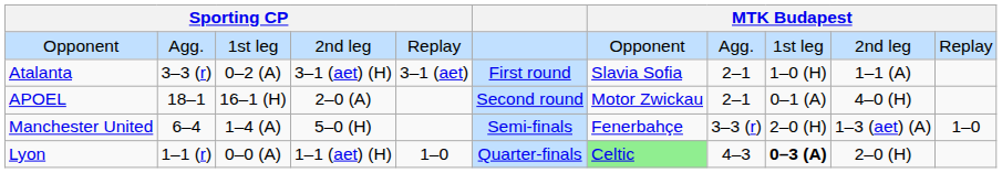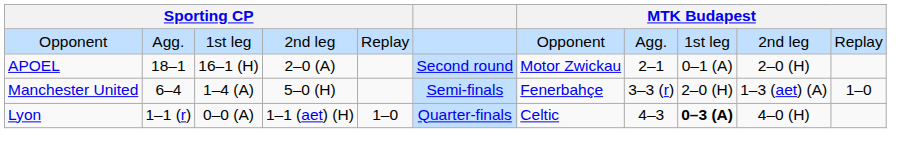 <table class="wikitable" style="text-align:center">
 <tr>
 <th colspan=5> <a href='#'>Sporting CP</a></th>
 <th></th>
 <th colspan=5> <a href='#'>MTK Budapest</a></th>
 </tr>
 <tr style="background:#c1e0ff">
 <td>Opponent</td>
 <td>Agg.</td>
 <td>1st leg</td>
 <td>2nd leg</td>
 <td>Replay</td>
 <td></td>
 <td>Opponent</td>
 <td>Agg.</td>
 <td>1st leg</td>
 <td>2nd leg</td>
 <td>Replay</td>
 </tr>
 <tr>
-<td align=left> <a href='#'>Atalanta</a></td>
-<td>3–3 (<a href='#'>r</a>)</td>
-<td>0–2 (A)</td>
-<td>3–1 (<a href='#'>aet</a>) (H)</td>
-<td>3–1 (<a href='#'>aet</a>)</td>
-<td style="background:#c1e0ff;"><a href='#'>First round</a></td>
-<td align=left> <a href='#'>Slavia Sofia</a></td>
-<td>2–1</td>
-<td>1–0 (H)</td>
-<td>1–1 (A)</td>
-<td></td>
-</tr>
-<tr>
 <td align=left> <a href='#'>APOEL</a></td>
 <td>18–1</td>
 <td>16–1 (H)</td>
 <td>2–0 (A)</td>
 <td></td>
 <td style="background:#c1e0ff;"><a href='#'>Second round</a></td>
 <td align=left> <a href='#'>Motor Zwickau</a></td>
 <td>2–1</td>
 <td>0–1 (A)</td>
-<td>4–0 (H)</td>
+<td>2–0 (H)</td>
 <td></td>
 </tr>
 <tr>
 <td align=left> <a href='#'>Manchester United</a></td>
 <td>6–4</td>
 <td>1–4 (A)</td>
 <td>5–0 (H)</td>
 <td></td>
 <td style="background:#c1e0ff;"><a href='#'>Semi-finals</a></td>
 <td align=left> <a href='#'>Fenerbahçe</a></td>
 <td>3–3 (<a href='#'>r</a>)</td>
 <td>2–0 (H)</td>
 <td>1–3 (<a href='#'>aet</a>) (A)</td>
 <td>1–0</td>
 </tr>
 <tr>
 <td align=left> <a href='#'>Lyon</a></td>
 <td>1–1 (<a href='#'>r</a>)</td>
 <td>0–0 (A)</td>
 <td>1–1 (<a href='#'>aet</a>) (H)</td>
 <td>1–0</td>
 <td style="background:#c1e0ff;"><a href='#'>Quarter-finals</a></td>
-<td align=left style="background: lightgreen;"> <a href='#'>Celtic</a></td>
+<td align=left> <a href='#'>Celtic</a></td>
 <td>4–3</td>
 <td><strong>0–3 (A)</strong></td>
-<td>2–0 (H)</td>
+<td>4–0 (H)</td>
 <td></td>
 </tr>
 </table>
